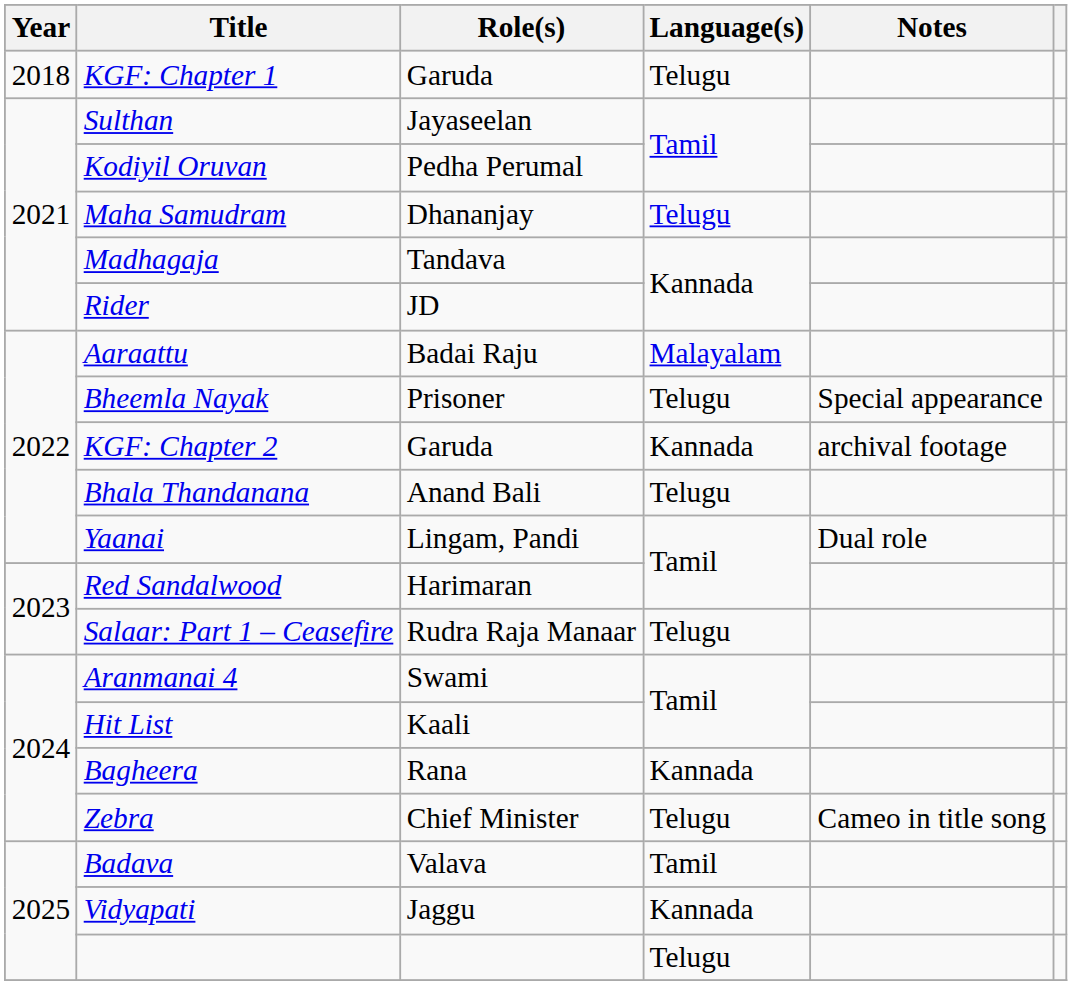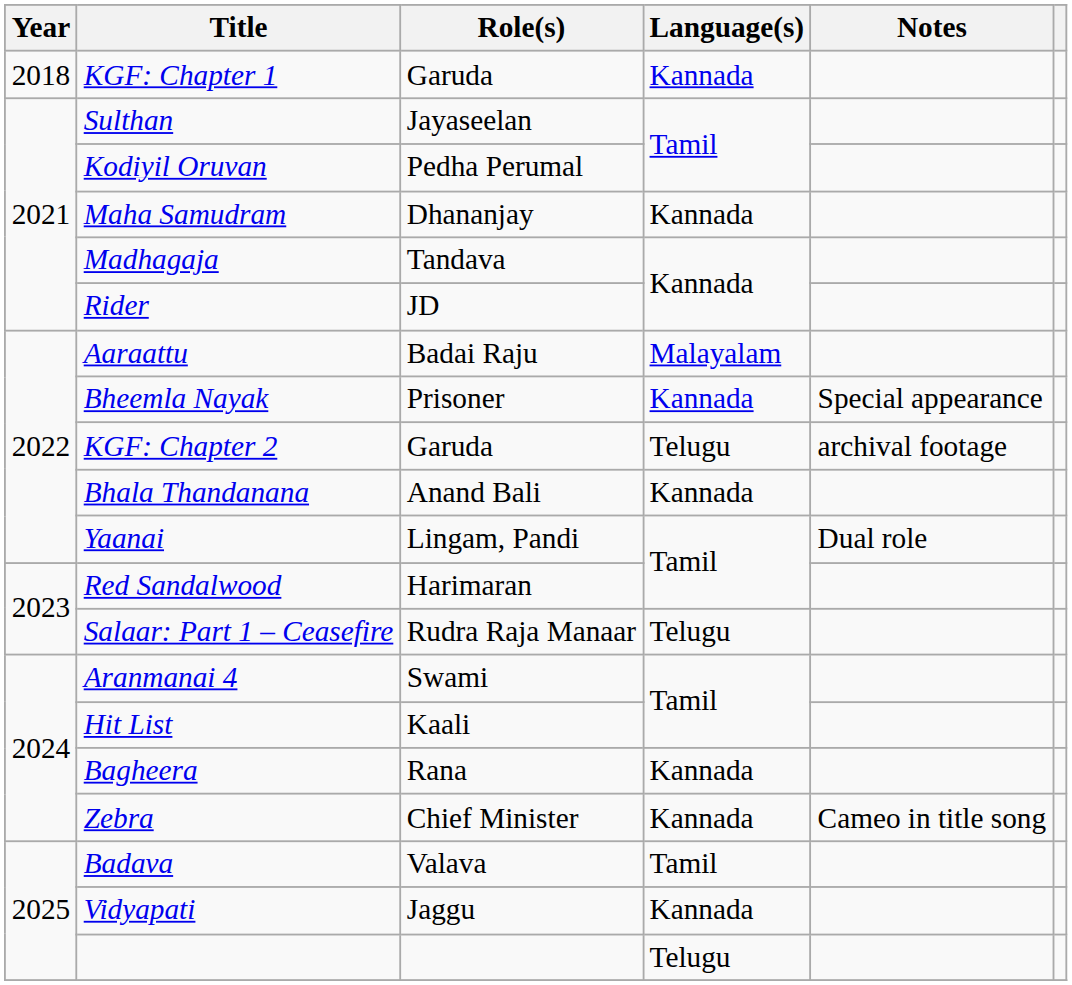 <table class="wikitable sortable">
 <tr>
 <th scope="col">Year</th>
 <th scope="col">Title</th>
 <th scope="col">Role(s)</th>
 <th scope="col">Language(s)</th>
 <th scope="col" class="unsortable">Notes</th>
 <th scope="col" class="unsortable"></th>
 </tr>
 <tr>
 <td>2018</td>
 <td><em><a href='#'>KGF: Chapter 1</a></em></td>
 <td>Garuda</td>
-<td>Telugu</td>
+<td><a href='#'>Kannada</a></td>
 <td></td>
 <td style="text-align:center;"></td>
 </tr>
 <tr>
 <td rowspan="5">2021</td>
 <td><em><a href='#'>Sulthan</a></em></td>
 <td>Jayaseelan</td>
 <td rowspan=2><a href='#'>Tamil</a></td>
 <td></td>
 <td style="text-align:center;"></td>
 </tr>
 <tr>
 <td><em><a href='#'>Kodiyil Oruvan</a></em></td>
 <td>Pedha Perumal</td>
 <td></td>
 <td style="text-align:center;"></td>
 </tr>
 <tr>
 <td><em><a href='#'>Maha Samudram</a></em></td>
 <td>Dhananjay</td>
-<td><a href='#'>Telugu</a></td>
+<td>Kannada</td>
 <td></td>
 <td style="text-align:center;"></td>
 </tr>
 <tr>
 <td><em><a href='#'>Madhagaja</a></em></td>
 <td>Tandava</td>
 <td rowspan=2>Kannada</td>
 <td></td>
 <td style="text-align:center;"></td>
 </tr>
 <tr>
 <td><em><a href='#'>Rider</a></em></td>
 <td>JD</td>
 <td></td>
 <td></td>
 </tr>
 <tr>
 <td rowspan="5">2022</td>
 <td><em><a href='#'>Aaraattu</a></em></td>
 <td>Badai Raju</td>
 <td><a href='#'>Malayalam</a></td>
 <td></td>
 <td style="text-align:center;"></td>
 </tr>
 <tr>
 <td><em><a href='#'>Bheemla Nayak</a></em></td>
 <td>Prisoner</td>
-<td>Telugu</td>
+<td><a href='#'>Kannada</a></td>
 <td>Special appearance</td>
 <td></td>
 </tr>
 <tr>
 <td><em><a href='#'>KGF: Chapter 2</a></em></td>
 <td>Garuda</td>
-<td>Kannada</td>
+<td>Telugu</td>
 <td>archival footage</td>
 <td></td>
 </tr>
 <tr>
 <td><em><a href='#'>Bhala Thandanana</a></em></td>
 <td>Anand Bali</td>
-<td>Telugu</td>
+<td>Kannada</td>
 <td></td>
 <td></td>
 </tr>
 <tr>
 <td><em><a href='#'>Yaanai</a></em></td>
 <td>Lingam, Pandi</td>
 <td rowspan=2>Tamil</td>
 <td>Dual role</td>
 <td style="text-align:center;"></td>
 </tr>
 <tr>
 <td rowspan="2">2023</td>
 <td><em><a href='#'>Red Sandalwood</a></em></td>
 <td>Harimaran</td>
 <td></td>
 <td></td>
 </tr>
 <tr>
 <td><em><a href='#'>Salaar: Part 1 – Ceasefire</a></em></td>
 <td>Rudra Raja Manaar</td>
 <td>Telugu</td>
 <td></td>
 <td></td>
 </tr>
 <tr>
 <td rowspan="4">2024</td>
 <td><em><a href='#'>Aranmanai 4</a></em></td>
 <td>Swami</td>
 <td rowspan=2>Tamil</td>
 <td></td>
 <td></td>
 </tr>
 <tr>
 <td><em><a href='#'>Hit List</a></em></td>
 <td>Kaali</td>
 <td></td>
 <td></td>
 </tr>
 <tr>
 <td><em><a href='#'>Bagheera</a></em></td>
 <td>Rana</td>
 <td>Kannada</td>
 <td></td>
 <td></td>
 </tr>
 <tr>
 <td><em><a href='#'>Zebra</a></em></td>
 <td>Chief Minister</td>
-<td>Telugu</td>
+<td>Kannada</td>
 <td>Cameo in title song</td>
 <td></td>
 </tr>
 <tr>
 <td rowspan="3">2025</td>
 <td><em><a href='#'>Badava</a></em></td>
 <td>Valava</td>
 <td>Tamil</td>
 <td></td>
 <td></td>
 </tr>
 <tr>
 <td><em><a href='#'>Vidyapati</a></em></td>
 <td>Jaggu</td>
 <td>Kannada</td>
 <td></td>
 <td></td>
 </tr>
 <tr>
 <td></td>
 <td></td>
 <td>Telugu</td>
 <td></td>
 <td></td>
 </tr>
 <tr>
 </tr>
 </table>
